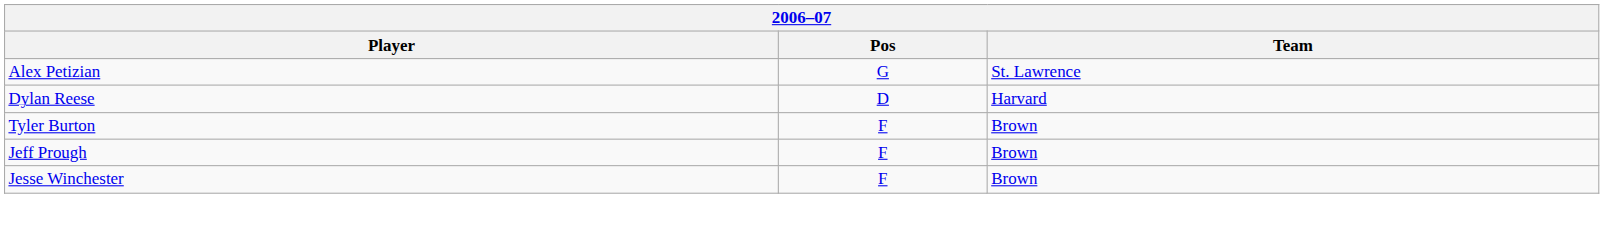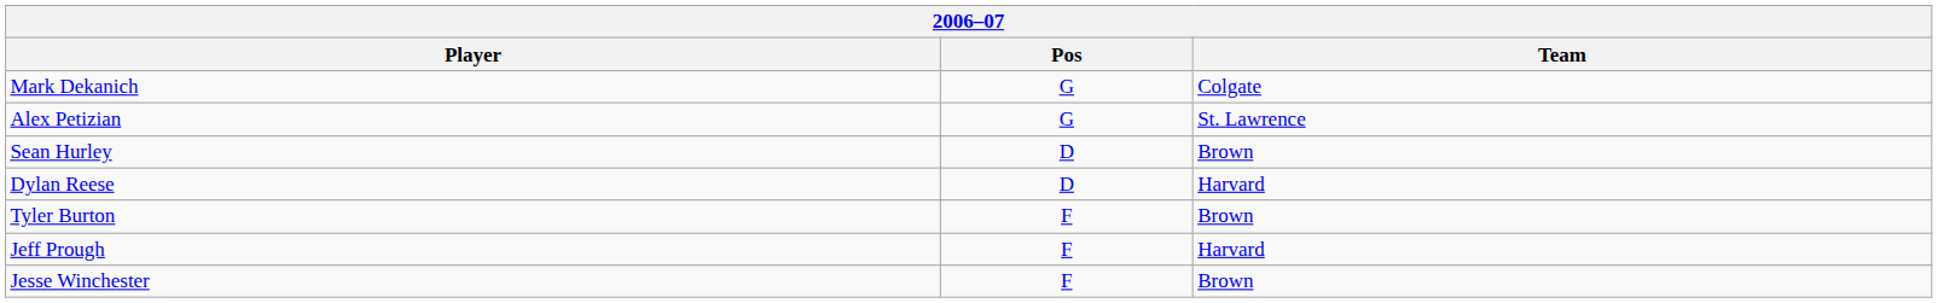 <table class="wikitable" width=95%>
 <tr>
 <th colspan=3><a href='#'>2006–07</a></th>
 </tr>
 <tr>
 <th>Player</th>
 <th>Pos</th>
 <th>Team</th>
 </tr>
 <tr>
+<td><a href='#'>Mark Dekanich</a></td>
+<td align=center><a href='#'>G</a></td>
+<td><a href='#'>Colgate</a></td>
+</tr>
+<tr>
 <td><a href='#'>Alex Petizian</a></td>
 <td align=center><a href='#'>G</a></td>
 <td><a href='#'>St. Lawrence</a></td>
+</tr>
+<tr>
+<td><a href='#'>Sean Hurley</a></td>
+<td align=center><a href='#'>D</a></td>
+<td><a href='#'>Brown</a></td>
 </tr>
 <tr>
 <td><a href='#'>Dylan Reese</a></td>
 <td align=center><a href='#'>D</a></td>
 <td><a href='#'>Harvard</a></td>
 </tr>
 <tr>
 <td><a href='#'>Tyler Burton</a></td>
 <td align=center><a href='#'>F</a></td>
 <td><a href='#'>Brown</a></td>
 </tr>
 <tr>
 <td><a href='#'>Jeff Prough</a></td>
 <td align=center><a href='#'>F</a></td>
-<td><a href='#'>Brown</a></td>
+<td><a href='#'>Harvard</a></td>
 </tr>
 <tr>
 <td><a href='#'>Jesse Winchester</a></td>
 <td align=center><a href='#'>F</a></td>
 <td><a href='#'>Brown</a></td>
 </tr>
 </table>
